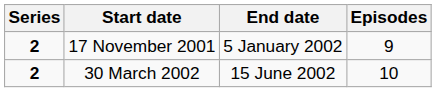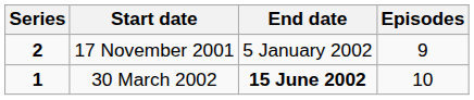 <table class="wikitable" style="text-align:center;">
 <tr>
 <th>Series</th>
 <th>Start date</th>
 <th>End date</th>
 <th>Episodes</th>
 </tr>
 <tr>
 <td><strong>2</strong></td>
 <td>17 November 2001</td>
 <td>5 January 2002</td>
 <td>9</td>
 </tr>
 <tr>
-<td><strong>2</strong></td>
+<td><strong>1</strong></td>
 <td>30 March 2002</td>
-<td>15 June 2002</td>
+<td><strong>15 June 2002</strong></td>
 <td>10</td>
 </tr>
 </table>
